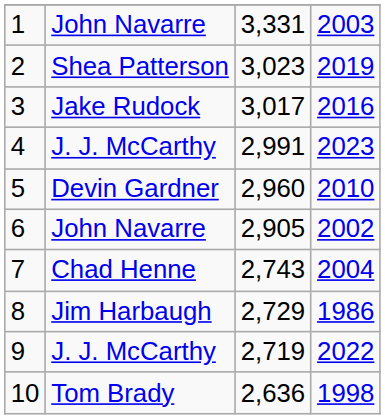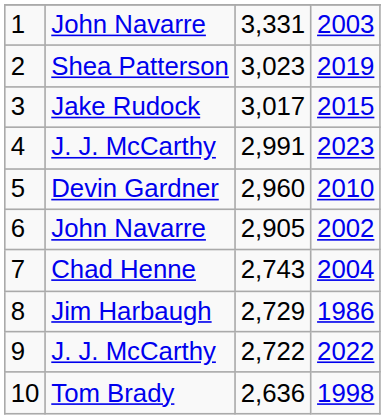 <table class="wikitable">
 <tr>
 </tr>
 <tr>
 <td>1</td>
 <td><a href='#'>John Navarre</a></td>
 <td>3,331</td>
 <td><a href='#'>2003</a></td>
 </tr>
 <tr>
 <td>2</td>
 <td><a href='#'>Shea Patterson</a></td>
 <td>3,023</td>
 <td><a href='#'>2019</a></td>
 </tr>
 <tr>
 <td>3</td>
 <td><a href='#'>Jake Rudock</a></td>
 <td>3,017</td>
-<td><a href='#'>2016</a></td>
+<td><a href='#'>2015</a></td>
 </tr>
 <tr>
 <td>4</td>
 <td><a href='#'>J. J. McCarthy</a></td>
 <td>2,991</td>
 <td><a href='#'>2023</a></td>
 </tr>
 <tr>
 <td>5</td>
 <td><a href='#'>Devin Gardner</a></td>
 <td>2,960</td>
 <td><a href='#'>2010</a></td>
 </tr>
 <tr>
 <td>6</td>
 <td><a href='#'>John Navarre</a></td>
 <td>2,905</td>
 <td><a href='#'>2002</a></td>
 </tr>
 <tr>
 <td>7</td>
 <td><a href='#'>Chad Henne</a></td>
 <td>2,743</td>
 <td><a href='#'>2004</a></td>
 </tr>
 <tr>
 <td>8</td>
 <td><a href='#'>Jim Harbaugh</a></td>
 <td>2,729</td>
 <td><a href='#'>1986</a></td>
 </tr>
 <tr>
 <td>9</td>
 <td><a href='#'>J. J. McCarthy</a></td>
-<td>2,719</td>
+<td>2,722</td>
 <td><a href='#'>2022</a></td>
 </tr>
 <tr>
 <td>10</td>
 <td><a href='#'>Tom Brady</a></td>
 <td>2,636</td>
 <td><a href='#'>1998</a></td>
 </tr>
 </table>
